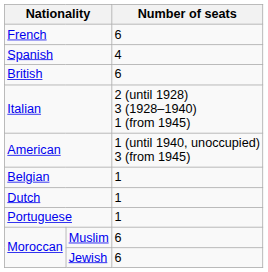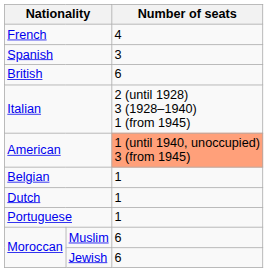 <table class="wikitable">
 <tr>
 <th colspan="2">Nationality</th>
 <th>Number of seats</th>
 </tr>
 <tr>
 <td colspan="2"> <a href='#'>French</a></td>
-<td>6</td>
+<td>4</td>
 </tr>
 <tr>
 <td colspan="2"> <a href='#'>Spanish</a></td>
-<td>4</td>
+<td>3</td>
 </tr>
 <tr>
 <td colspan="2"> <a href='#'>British</a></td>
 <td>6</td>
 </tr>
 <tr>
 <td colspan="2"> <a href='#'>Italian</a></td>
 <td>2 (until 1928) <br> 3 (1928–1940) <br> 1 (from 1945)</td>
 </tr>
 <tr>
 <td colspan="2"> <a href='#'>American</a></td>
-<td>1 (until 1940, unoccupied)<br>3 (from 1945)</td>
+<td style="background: lightsalmon;">1 (until 1940, unoccupied)<br>3 (from 1945)</td>
 </tr>
 <tr>
 <td colspan="2"> <a href='#'>Belgian</a></td>
 <td>1</td>
 </tr>
 <tr>
 <td colspan="2"> <a href='#'>Dutch</a></td>
 <td>1</td>
 </tr>
 <tr>
 <td colspan="2"> <a href='#'>Portuguese</a></td>
 <td>1</td>
 </tr>
 <tr>
 <td rowspan="2"> <a href='#'>Moroccan</a></td>
 <td><a href='#'>Muslim</a></td>
 <td>6</td>
 </tr>
 <tr>
 <td><a href='#'>Jewish</a></td>
 <td>6</td>
 </tr>
 </table>
